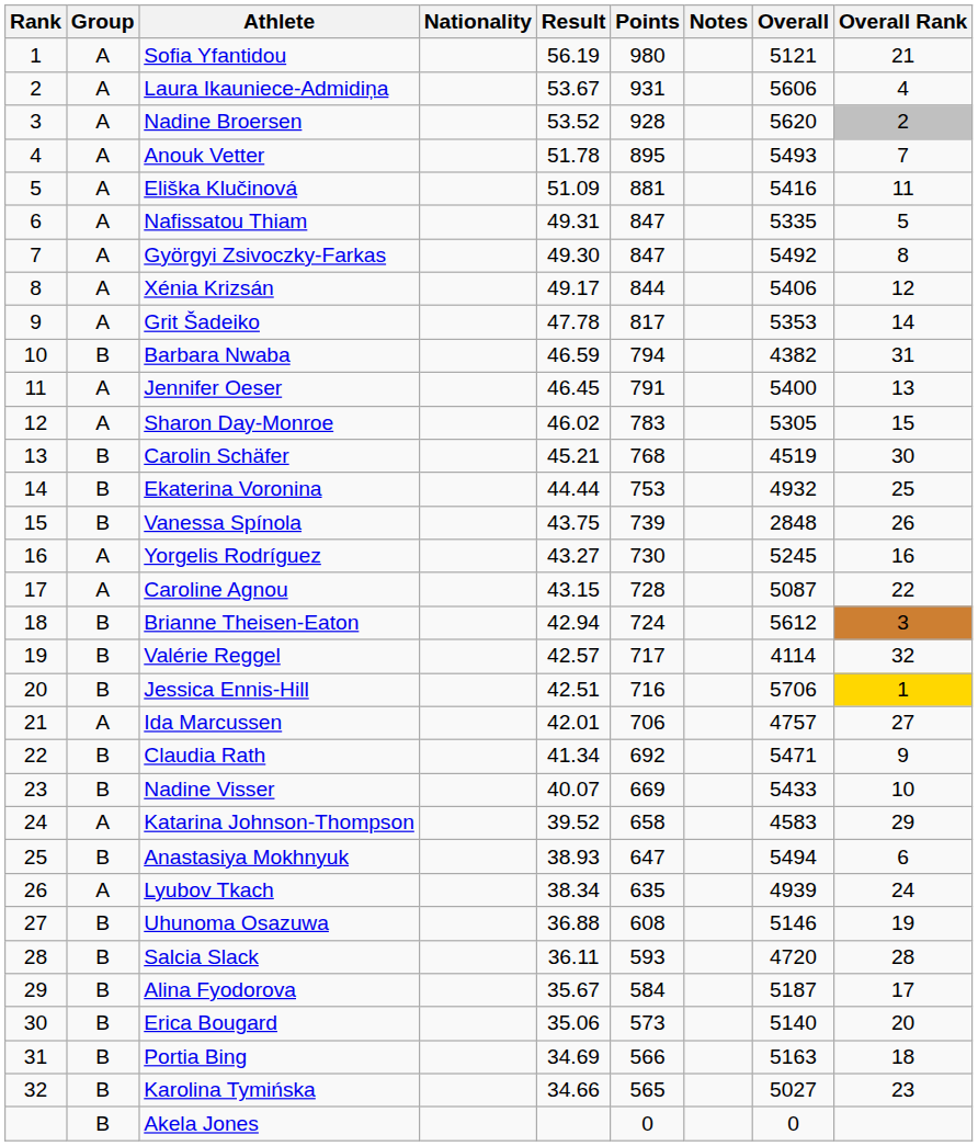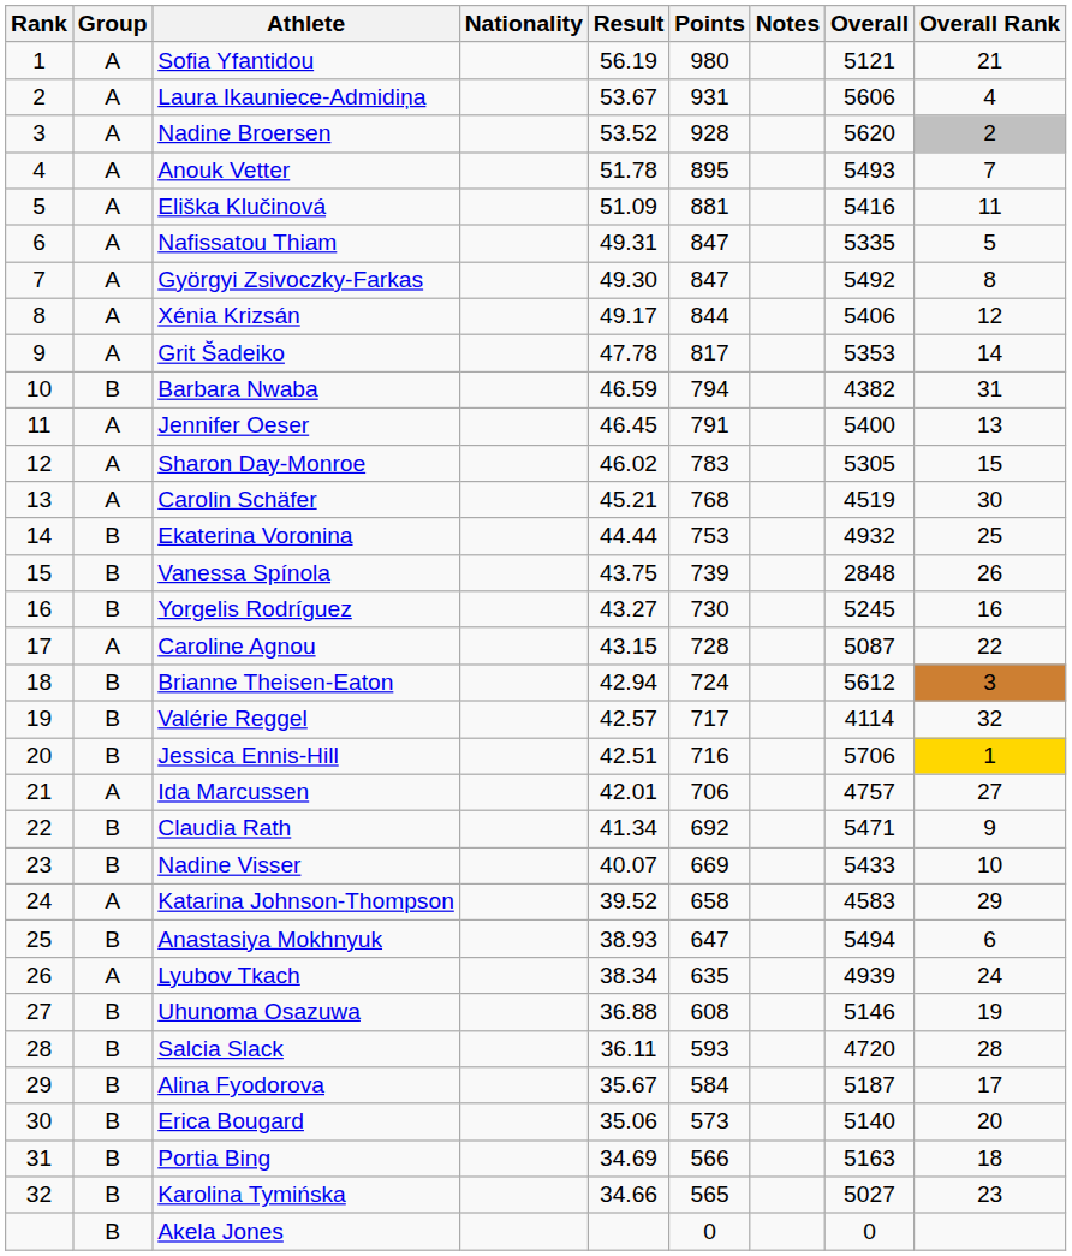 <table class="wikitable sortable" style="text-align:center">
 <tr>
 <th>Rank</th>
 <th>Group</th>
 <th>Athlete</th>
 <th>Nationality</th>
 <th>Result</th>
 <th>Points</th>
 <th>Notes</th>
 <th>Overall</th>
 <th>Overall Rank</th>
 </tr>
 <tr>
 <td>1</td>
 <td>A</td>
 <td align=left><a href='#'>Sofia Yfantidou</a></td>
 <td align=left></td>
 <td>56.19</td>
 <td>980</td>
 <td></td>
 <td>5121</td>
 <td>21</td>
 </tr>
 <tr>
 <td>2</td>
 <td>A</td>
 <td align=left><a href='#'>Laura Ikauniece-Admidiņa</a></td>
 <td align=left></td>
 <td>53.67</td>
 <td>931</td>
 <td></td>
 <td>5606</td>
 <td>4</td>
 </tr>
 <tr>
 <td>3</td>
 <td>A</td>
 <td align=left><a href='#'>Nadine Broersen</a></td>
 <td align=left></td>
 <td>53.52</td>
 <td>928</td>
 <td></td>
 <td>5620</td>
 <td style="background-color:#c0c0c0">2</td>
 </tr>
 <tr>
 <td>4</td>
 <td>A</td>
 <td align=left><a href='#'>Anouk Vetter</a></td>
 <td align=left></td>
 <td>51.78</td>
 <td>895</td>
 <td></td>
 <td>5493</td>
 <td>7</td>
 </tr>
 <tr>
 <td>5</td>
 <td>A</td>
 <td align=left><a href='#'>Eliška Klučinová</a></td>
 <td align=left></td>
 <td>51.09</td>
 <td>881</td>
 <td></td>
 <td>5416</td>
 <td>11</td>
 </tr>
 <tr>
 <td>6</td>
 <td>A</td>
 <td align=left><a href='#'>Nafissatou Thiam</a></td>
 <td align=left></td>
 <td>49.31</td>
 <td>847</td>
 <td></td>
 <td>5335</td>
 <td>5</td>
 </tr>
 <tr>
 <td>7</td>
 <td>A</td>
 <td align=left><a href='#'>Györgyi Zsivoczky-Farkas</a></td>
 <td align=left></td>
 <td>49.30</td>
 <td>847</td>
 <td></td>
 <td>5492</td>
 <td>8</td>
 </tr>
 <tr>
 <td>8</td>
 <td>A</td>
 <td align=left><a href='#'>Xénia Krizsán</a></td>
 <td align=left></td>
 <td>49.17</td>
 <td>844</td>
 <td></td>
 <td>5406</td>
 <td>12</td>
 </tr>
 <tr>
 <td>9</td>
 <td>A</td>
 <td align=left><a href='#'>Grit Šadeiko</a></td>
 <td align=left></td>
 <td>47.78</td>
 <td>817</td>
 <td></td>
 <td>5353</td>
 <td>14</td>
 </tr>
 <tr>
 <td>10</td>
 <td>B</td>
 <td align=left><a href='#'>Barbara Nwaba</a></td>
 <td align=left></td>
 <td>46.59</td>
 <td>794</td>
 <td></td>
 <td>4382</td>
 <td>31</td>
 </tr>
 <tr>
 <td>11</td>
 <td>A</td>
 <td align=left><a href='#'>Jennifer Oeser</a></td>
 <td align=left></td>
 <td>46.45</td>
 <td>791</td>
 <td></td>
 <td>5400</td>
 <td>13</td>
 </tr>
 <tr>
 <td>12</td>
 <td>A</td>
 <td align=left><a href='#'>Sharon Day-Monroe</a></td>
 <td align=left></td>
 <td>46.02</td>
 <td>783</td>
 <td></td>
 <td>5305</td>
 <td>15</td>
 </tr>
 <tr>
 <td>13</td>
-<td>B</td>
+<td>A</td>
 <td align=left><a href='#'>Carolin Schäfer</a></td>
 <td align=left></td>
 <td>45.21</td>
 <td>768</td>
 <td></td>
 <td>4519</td>
 <td>30</td>
 </tr>
 <tr>
 <td>14</td>
 <td>B</td>
 <td align=left><a href='#'>Ekaterina Voronina</a></td>
 <td align=left></td>
 <td>44.44</td>
 <td>753</td>
 <td></td>
 <td>4932</td>
 <td>25</td>
 </tr>
 <tr>
 <td>15</td>
 <td>B</td>
 <td align=left><a href='#'>Vanessa Spínola</a></td>
 <td align=left></td>
 <td>43.75</td>
 <td>739</td>
 <td></td>
 <td>2848</td>
 <td>26</td>
 </tr>
 <tr>
 <td>16</td>
-<td>A</td>
+<td>B</td>
 <td align=left><a href='#'>Yorgelis Rodríguez</a></td>
 <td align=left></td>
 <td>43.27</td>
 <td>730</td>
 <td></td>
 <td>5245</td>
 <td>16</td>
 </tr>
 <tr>
 <td>17</td>
 <td>A</td>
 <td align=left><a href='#'>Caroline Agnou</a></td>
 <td align=left></td>
 <td>43.15</td>
 <td>728</td>
 <td></td>
 <td>5087</td>
 <td>22</td>
 </tr>
 <tr>
 <td>18</td>
 <td>B</td>
 <td align=left><a href='#'>Brianne Theisen-Eaton</a></td>
 <td align=left></td>
 <td>42.94</td>
 <td>724</td>
 <td></td>
 <td>5612</td>
 <td style="background-color:#cd7f32">3</td>
 </tr>
 <tr>
 <td>19</td>
 <td>B</td>
 <td align=left><a href='#'>Valérie Reggel</a></td>
 <td align=left></td>
 <td>42.57</td>
 <td>717</td>
 <td></td>
 <td>4114</td>
 <td>32</td>
 </tr>
 <tr>
 <td>20</td>
 <td>B</td>
 <td align=left><a href='#'>Jessica Ennis-Hill</a></td>
 <td align=left></td>
 <td>42.51</td>
 <td>716</td>
 <td></td>
 <td>5706</td>
 <td style="background-color:#ffd700">1</td>
 </tr>
 <tr>
 <td>21</td>
 <td>A</td>
 <td align=left><a href='#'>Ida Marcussen</a></td>
 <td align=left></td>
 <td>42.01</td>
 <td>706</td>
 <td></td>
 <td>4757</td>
 <td>27</td>
 </tr>
 <tr>
 <td>22</td>
 <td>B</td>
 <td align=left><a href='#'>Claudia Rath</a></td>
 <td align=left></td>
 <td>41.34</td>
 <td>692</td>
 <td></td>
 <td>5471</td>
 <td>9</td>
 </tr>
 <tr>
 <td>23</td>
 <td>B</td>
 <td align=left><a href='#'>Nadine Visser</a></td>
 <td align=left></td>
 <td>40.07</td>
 <td>669</td>
 <td></td>
 <td>5433</td>
 <td>10</td>
 </tr>
 <tr>
 <td>24</td>
 <td>A</td>
 <td align=left><a href='#'>Katarina Johnson-Thompson</a></td>
 <td align=left></td>
 <td>39.52</td>
 <td>658</td>
 <td></td>
 <td>4583</td>
 <td>29</td>
 </tr>
 <tr>
 <td>25</td>
 <td>B</td>
 <td align=left><a href='#'>Anastasiya Mokhnyuk</a></td>
 <td align=left></td>
 <td>38.93</td>
 <td>647</td>
 <td></td>
 <td>5494</td>
 <td>6</td>
 </tr>
 <tr>
 <td>26</td>
 <td>A</td>
 <td align=left><a href='#'>Lyubov Tkach</a></td>
 <td align=left></td>
 <td>38.34</td>
 <td>635</td>
 <td></td>
 <td>4939</td>
 <td>24</td>
 </tr>
 <tr>
 <td>27</td>
 <td>B</td>
 <td align=left><a href='#'>Uhunoma Osazuwa</a></td>
 <td align=left></td>
 <td>36.88</td>
 <td>608</td>
 <td></td>
 <td>5146</td>
 <td>19</td>
 </tr>
 <tr>
 <td>28</td>
 <td>B</td>
 <td align=left><a href='#'>Salcia Slack</a></td>
 <td align=left></td>
 <td>36.11</td>
 <td>593</td>
 <td></td>
 <td>4720</td>
 <td>28</td>
 </tr>
 <tr>
 <td>29</td>
 <td>B</td>
 <td align=left><a href='#'>Alina Fyodorova</a></td>
 <td align=left></td>
 <td>35.67</td>
 <td>584</td>
 <td></td>
 <td>5187</td>
 <td>17</td>
 </tr>
 <tr>
 <td>30</td>
 <td>B</td>
 <td align=left><a href='#'>Erica Bougard</a></td>
 <td align=left></td>
 <td>35.06</td>
 <td>573</td>
 <td></td>
 <td>5140</td>
 <td>20</td>
 </tr>
 <tr>
 <td>31</td>
 <td>B</td>
 <td align=left><a href='#'>Portia Bing</a></td>
 <td align=left></td>
 <td>34.69</td>
 <td>566</td>
 <td></td>
 <td>5163</td>
 <td>18</td>
 </tr>
 <tr>
 <td>32</td>
 <td>B</td>
 <td align=left><a href='#'>Karolina Tymińska</a></td>
 <td align=left></td>
 <td>34.66</td>
 <td>565</td>
 <td></td>
 <td>5027</td>
 <td>23</td>
 </tr>
 <tr>
 <td></td>
 <td>B</td>
 <td align=left><a href='#'>Akela Jones</a></td>
 <td align=left></td>
 <td></td>
 <td>0</td>
 <td></td>
 <td>0</td>
 <td></td>
 </tr>
 </table>
